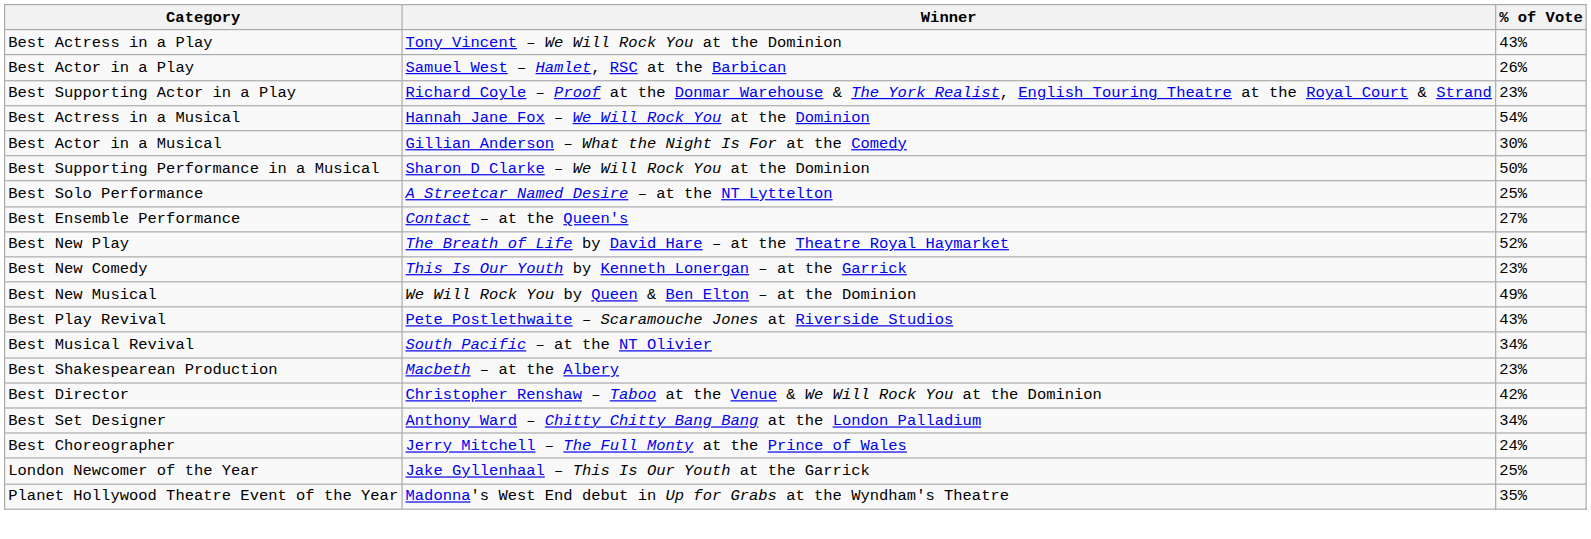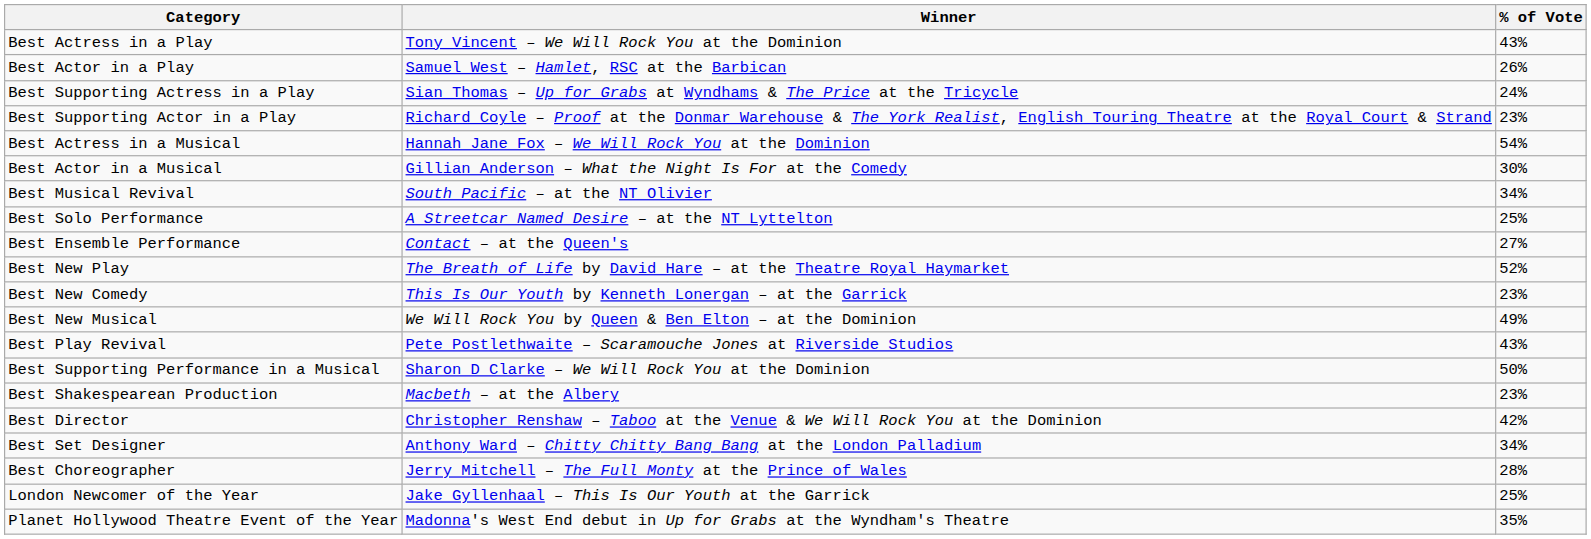 <table class="wikitable">
 <tr>
 <th>Category</th>
 <th>Winner</th>
 <th>% of Vote</th>
 </tr>
 <tr>
 <td>Best Actress in a Play</td>
 <td><a href='#'>Tony Vincent</a> – <em>We Will Rock You</em> at the Dominion</td>
 <td>43%</td>
 </tr>
 <tr>
 <td>Best Actor in a Play</td>
 <td><a href='#'>Samuel West</a> – <em><a href='#'>Hamlet</a></em>, <a href='#'>RSC</a> at the <a href='#'>Barbican</a></td>
 <td>26%</td>
 </tr>
 <tr>
+<td>Best Supporting Actress in a Play</td>
+<td><a href='#'>Sian Thomas</a> – <em><a href='#'>Up for Grabs</a></em> at <a href='#'>Wyndhams</a> & <em><a href='#'>The Price</a></em> at the <a href='#'>Tricycle</a></td>
+<td>24%</td>
+</tr>
+<tr>
 <td>Best Supporting Actor in a Play</td>
 <td><a href='#'>Richard Coyle</a> – <em><a href='#'>Proof</a></em> at the <a href='#'>Donmar Warehouse</a> & <em><a href='#'>The York Realist</a></em>, <a href='#'>English Touring Theatre</a> at the <a href='#'>Royal Court</a> & <a href='#'>Strand</a></td>
 <td>23%</td>
 </tr>
 <tr>
 <td>Best Actress in a Musical</td>
 <td><a href='#'>Hannah Jane Fox</a> – <em><a href='#'>We Will Rock You</a></em> at the <a href='#'>Dominion</a></td>
 <td>54%</td>
 </tr>
 <tr>
 <td>Best Actor in a Musical</td>
 <td><a href='#'>Gillian Anderson</a> – <em>What the Night Is For</em> at the <a href='#'>Comedy</a></td>
 <td>30%</td>
 </tr>
 <tr>
-<td>Best Supporting Performance in a Musical</td>
-<td><a href='#'>Sharon D Clarke</a> – <em>We Will Rock You</em> at the Dominion</td>
-<td>50%</td>
+<td>Best Musical Revival</td>
+<td><em><a href='#'>South Pacific</a></em> – at the <a href='#'>NT Olivier</a></td>
+<td>34%</td>
 </tr>
 <tr>
 <td>Best Solo Performance</td>
 <td><em><a href='#'>A Streetcar Named Desire</a></em> – at the <a href='#'>NT Lyttelton</a></td>
 <td>25%</td>
 </tr>
 <tr>
 <td>Best Ensemble Performance</td>
 <td><em><a href='#'>Contact</a></em> – at the <a href='#'>Queen's</a></td>
 <td>27%</td>
 </tr>
 <tr>
 <td>Best New Play</td>
 <td><em><a href='#'>The Breath of Life</a></em> by <a href='#'>David Hare</a> – at the <a href='#'>Theatre Royal Haymarket</a></td>
 <td>52%</td>
 </tr>
 <tr>
 <td>Best New Comedy</td>
 <td><em><a href='#'>This Is Our Youth</a></em> by <a href='#'>Kenneth Lonergan</a> – at the <a href='#'>Garrick</a></td>
 <td>23%</td>
 </tr>
 <tr>
 <td>Best New Musical</td>
 <td><em>We Will Rock You</em> by <a href='#'>Queen</a> & <a href='#'>Ben Elton</a> – at the Dominion</td>
 <td>49%</td>
 </tr>
 <tr>
 <td>Best Play Revival</td>
 <td><a href='#'>Pete Postlethwaite</a> – <em>Scaramouche Jones</em> at <a href='#'>Riverside Studios</a></td>
 <td>43%</td>
 </tr>
 <tr>
-<td>Best Musical Revival</td>
-<td><em><a href='#'>South Pacific</a></em> – at the <a href='#'>NT Olivier</a></td>
-<td>34%</td>
+<td>Best Supporting Performance in a Musical</td>
+<td><a href='#'>Sharon D Clarke</a> – <em>We Will Rock You</em> at the Dominion</td>
+<td>50%</td>
 </tr>
 <tr>
 <td>Best Shakespearean Production</td>
 <td><em><a href='#'>Macbeth</a></em> – at the <a href='#'>Albery</a></td>
 <td>23%</td>
 </tr>
 <tr>
 <td>Best Director</td>
 <td><a href='#'>Christopher Renshaw</a> – <em><a href='#'>Taboo</a></em> at the <a href='#'>Venue</a> & <em>We Will Rock You</em> at the Dominion</td>
 <td>42%</td>
 </tr>
 <tr>
 <td>Best Set Designer</td>
 <td><a href='#'>Anthony Ward</a> – <em><a href='#'>Chitty Chitty Bang Bang</a></em> at the <a href='#'>London Palladium</a></td>
 <td>34%</td>
 </tr>
 <tr>
 <td>Best Choreographer</td>
 <td><a href='#'>Jerry Mitchell</a> – <em><a href='#'>The Full Monty</a></em> at the <a href='#'>Prince of Wales</a></td>
-<td>24%</td>
+<td>28%</td>
 </tr>
 <tr>
 <td>London Newcomer of the Year</td>
 <td><a href='#'>Jake Gyllenhaal</a> – <em>This Is Our Youth</em> at the Garrick</td>
 <td>25%</td>
 </tr>
 <tr>
 <td>Planet Hollywood Theatre Event of the Year</td>
 <td><a href='#'>Madonna</a>'s West End debut in <em>Up for Grabs</em> at the Wyndham's Theatre</td>
 <td>35%</td>
 </tr>
 </table>
